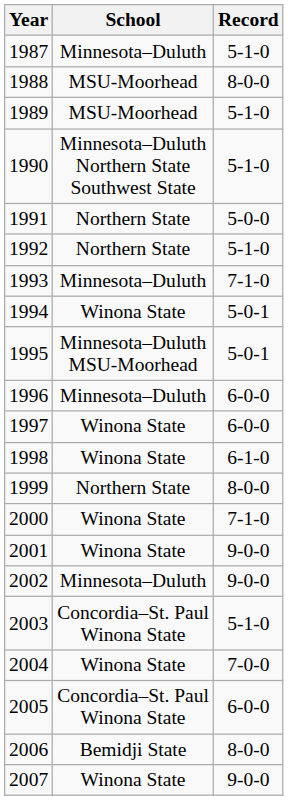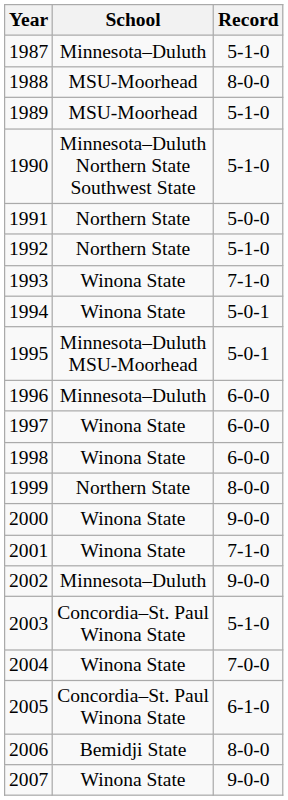 <table class="wikitable" style="text-align:center">
 <tr>
 <th>Year</th>
 <th>School</th>
 <th>Record</th>
 </tr>
 <tr>
 <td>1987</td>
 <td>Minnesota–Duluth</td>
 <td>5-1-0</td>
 </tr>
 <tr>
 <td>1988</td>
 <td>MSU-Moorhead</td>
 <td>8-0-0</td>
 </tr>
 <tr>
 <td>1989</td>
 <td>MSU-Moorhead</td>
 <td>5-1-0</td>
 </tr>
 <tr>
 <td>1990</td>
 <td>Minnesota–Duluth<br>Northern State<br>Southwest State</td>
 <td>5-1-0</td>
 </tr>
 <tr>
 <td>1991</td>
 <td>Northern State</td>
 <td>5-0-0</td>
 </tr>
 <tr>
 <td>1992</td>
 <td>Northern State</td>
 <td>5-1-0</td>
 </tr>
 <tr>
 <td>1993</td>
-<td>Minnesota–Duluth</td>
+<td>Winona State</td>
 <td>7-1-0</td>
 </tr>
 <tr>
 <td>1994</td>
 <td>Winona State</td>
 <td>5-0-1</td>
 </tr>
 <tr>
 <td>1995</td>
 <td>Minnesota–Duluth<br>MSU-Moorhead</td>
 <td>5-0-1</td>
 </tr>
 <tr>
 <td>1996</td>
 <td>Minnesota–Duluth</td>
 <td>6-0-0</td>
 </tr>
 <tr>
 <td>1997</td>
 <td>Winona State</td>
 <td>6-0-0</td>
 </tr>
 <tr>
 <td>1998</td>
 <td>Winona State</td>
-<td>6-1-0</td>
+<td>6-0-0</td>
 </tr>
 <tr>
 <td>1999</td>
 <td>Northern State</td>
 <td>8-0-0</td>
 </tr>
 <tr>
 <td>2000</td>
 <td>Winona State</td>
-<td>7-1-0</td>
+<td>9-0-0</td>
 </tr>
 <tr>
 <td>2001</td>
 <td>Winona State</td>
-<td>9-0-0</td>
+<td>7-1-0</td>
 </tr>
 <tr>
 <td>2002</td>
 <td>Minnesota–Duluth</td>
 <td>9-0-0</td>
 </tr>
 <tr>
 <td>2003</td>
 <td>Concordia–St. Paul<br>Winona State</td>
 <td>5-1-0</td>
 </tr>
 <tr>
 <td>2004</td>
 <td>Winona State</td>
 <td>7-0-0</td>
 </tr>
 <tr>
 <td>2005</td>
 <td>Concordia–St. Paul<br>Winona State</td>
-<td>6-0-0</td>
+<td>6-1-0</td>
 </tr>
 <tr>
 <td>2006</td>
 <td>Bemidji State</td>
 <td>8-0-0</td>
 </tr>
 <tr>
 <td>2007</td>
 <td>Winona State</td>
 <td>9-0-0</td>
 </tr>
 </table>
